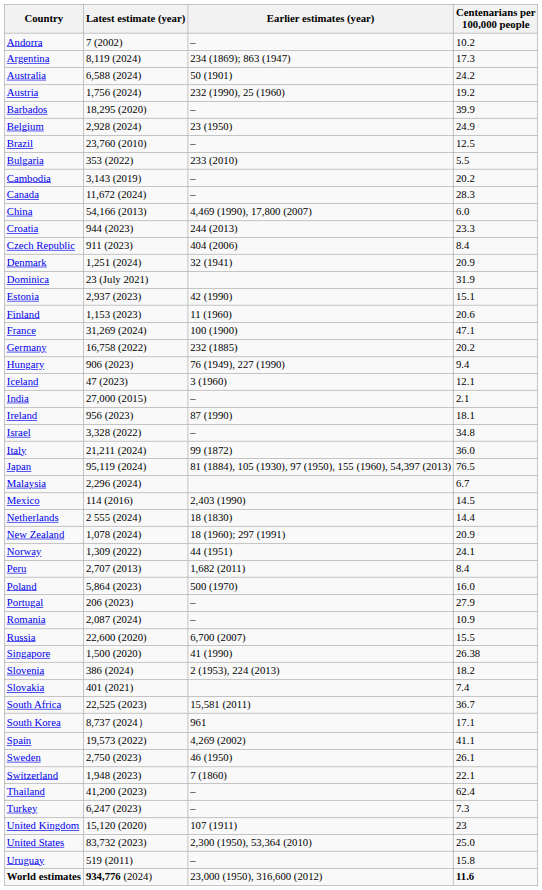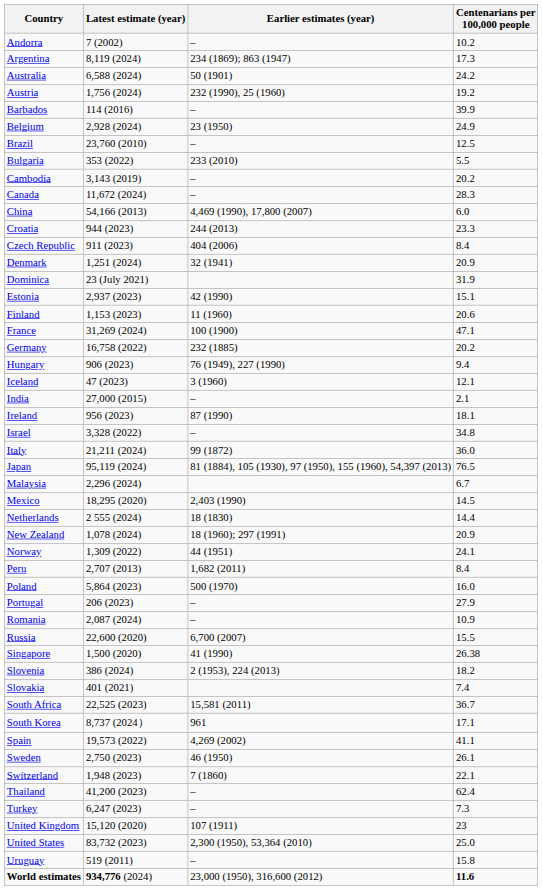 <table class="wikitable sortable">
 <tr>
 <th>Country</th>
 <th data-sort-type="number">Latest estimate (year)</th>
 <th data-sort-type="number">Earlier estimates (year)</th>
 <th data-sort-type="number">Centenarians per<br>100,000 people</th>
 </tr>
 <tr>
 <td><a href='#'>Andorra</a></td>
 <td>7 (2002)</td>
 <td>–</td>
 <td>10.2</td>
 </tr>
 <tr>
 <td><a href='#'>Argentina</a></td>
 <td>8,119 (2024)</td>
 <td>234 (1869); 863 (1947)</td>
 <td>17.3</td>
 </tr>
 <tr>
 <td><a href='#'>Australia</a></td>
 <td>6,588 (2024)</td>
 <td>50 (1901)</td>
 <td>24.2</td>
 </tr>
 <tr>
 <td><a href='#'>Austria</a></td>
 <td>1,756 (2024)</td>
 <td>232 (1990), 25 (1960)</td>
 <td>19.2</td>
 </tr>
 <tr>
 <td><a href='#'>Barbados</a></td>
-<td>18,295 (2020)</td>
+<td>114 (2016)</td>
 <td>–</td>
 <td>39.9</td>
 </tr>
 <tr>
 <td><a href='#'>Belgium</a></td>
 <td>2,928 (2024)</td>
 <td>23 (1950)</td>
 <td>24.9</td>
 </tr>
 <tr>
 <td><a href='#'>Brazil</a></td>
 <td>23,760 (2010)</td>
 <td>–</td>
 <td>12.5</td>
 </tr>
 <tr>
 <td><a href='#'>Bulgaria</a></td>
 <td>353 (2022)</td>
 <td>233 (2010)</td>
 <td>5.5</td>
 </tr>
 <tr>
 <td><a href='#'>Cambodia</a></td>
 <td>3,143 (2019)</td>
 <td>–</td>
 <td>20.2</td>
 </tr>
 <tr>
 <td><a href='#'>Canada</a></td>
 <td>11,672 (2024)</td>
 <td>–</td>
 <td>28.3</td>
 </tr>
 <tr>
 <td><a href='#'>China</a></td>
 <td>54,166 (2013)</td>
 <td>4,469 (1990), 17,800 (2007)</td>
 <td>6.0</td>
 </tr>
 <tr>
 <td><a href='#'>Croatia</a></td>
 <td>944 (2023)</td>
 <td>244 (2013)</td>
 <td>23.3</td>
 </tr>
 <tr>
 <td><a href='#'>Czech Republic</a></td>
 <td>911 (2023)</td>
 <td>404 (2006)</td>
 <td>8.4</td>
 </tr>
 <tr>
 <td><a href='#'>Denmark</a></td>
 <td>1,251 (2024)</td>
 <td>32 (1941)</td>
 <td>20.9</td>
 </tr>
 <tr>
 <td><a href='#'>Dominica</a></td>
 <td>23 (July 2021)</td>
 <td></td>
 <td>31.9</td>
 </tr>
 <tr>
 <td><a href='#'>Estonia</a></td>
 <td>2,937 (2023)</td>
 <td>42 (1990)</td>
 <td>15.1</td>
 </tr>
 <tr>
 <td><a href='#'>Finland</a></td>
 <td>1,153 (2023)</td>
 <td>11 (1960)</td>
 <td>20.6</td>
 </tr>
 <tr>
 <td><a href='#'>France</a></td>
 <td>31,269 (2024)</td>
 <td>100 (1900)</td>
 <td>47.1</td>
 </tr>
 <tr>
 <td><a href='#'>Germany</a></td>
 <td>16,758 (2022)</td>
 <td>232 (1885)</td>
 <td>20.2</td>
 </tr>
 <tr>
 <td><a href='#'>Hungary</a></td>
 <td>906 (2023)</td>
 <td>76 (1949), 227 (1990)</td>
 <td>9.4</td>
 </tr>
 <tr>
 <td><a href='#'>Iceland</a></td>
 <td>47 (2023)</td>
 <td>3 (1960)</td>
 <td>12.1</td>
 </tr>
 <tr>
 <td><a href='#'>India</a></td>
 <td>27,000 (2015)</td>
 <td>–</td>
 <td>2.1</td>
 </tr>
 <tr>
 <td><a href='#'>Ireland</a></td>
 <td>956 (2023)</td>
 <td>87 (1990)</td>
 <td>18.1</td>
 </tr>
 <tr>
 <td><a href='#'>Israel</a></td>
 <td>3,328 (2022)</td>
 <td>–</td>
 <td>34.8</td>
 </tr>
 <tr>
 <td><a href='#'>Italy</a></td>
 <td>21,211 (2024)</td>
 <td>99 (1872)</td>
 <td>36.0</td>
 </tr>
 <tr>
 <td><a href='#'>Japan</a></td>
 <td>95,119 (2024)</td>
 <td>81 (1884), 105 (1930), 97 (1950), 155 (1960), 54,397 (2013)</td>
 <td>76.5</td>
 </tr>
 <tr>
 <td><a href='#'>Malaysia</a></td>
 <td>2,296 (2024)</td>
 <td></td>
 <td>6.7</td>
 </tr>
 <tr>
 <td><a href='#'>Mexico</a></td>
-<td>114 (2016)</td>
+<td>18,295 (2020)</td>
 <td>2,403 (1990)</td>
 <td>14.5</td>
 </tr>
 <tr>
 <td><a href='#'>Netherlands</a></td>
 <td>2 555 (2024)</td>
 <td>18 (1830)</td>
 <td>14.4</td>
 </tr>
 <tr>
 <td><a href='#'>New Zealand</a></td>
 <td>1,078 (2024)</td>
 <td>18 (1960); 297 (1991)</td>
 <td>20.9</td>
 </tr>
 <tr>
 <td><a href='#'>Norway</a></td>
 <td>1,309 (2022)</td>
 <td>44 (1951)</td>
 <td>24.1</td>
 </tr>
 <tr>
 <td><a href='#'>Peru</a></td>
 <td>2,707 (2013)</td>
 <td>1,682 (2011)</td>
 <td>8.4</td>
 </tr>
 <tr>
 <td><a href='#'>Poland</a></td>
 <td>5,864 (2023)</td>
 <td>500 (1970)</td>
 <td>16.0</td>
 </tr>
 <tr>
 <td><a href='#'>Portugal</a></td>
 <td>206 (2023)</td>
 <td>–</td>
 <td>27.9</td>
 </tr>
 <tr>
 <td><a href='#'>Romania</a></td>
 <td>2,087 (2024)</td>
 <td>–</td>
 <td>10.9</td>
 </tr>
 <tr>
 <td><a href='#'>Russia</a></td>
 <td>22,600 (2020)</td>
 <td>6,700 (2007)</td>
 <td>15.5</td>
 </tr>
 <tr>
 <td><a href='#'>Singapore</a></td>
 <td>1,500 (2020)</td>
 <td>41 (1990)</td>
 <td>26.38</td>
 </tr>
 <tr>
 <td><a href='#'>Slovenia</a></td>
 <td>386 (2024)</td>
 <td>2 (1953), 224 (2013)</td>
 <td>18.2</td>
 </tr>
 <tr>
 <td><a href='#'>Slovakia</a></td>
 <td>401 (2021)</td>
 <td></td>
 <td>7.4</td>
 </tr>
 <tr>
 <td><a href='#'>South Africa</a></td>
 <td>22,525 (2023)</td>
 <td>15,581 (2011)</td>
 <td>36.7</td>
 </tr>
 <tr>
 <td><a href='#'>South Korea</a></td>
 <td>8,737 (2024）</td>
 <td>961</td>
 <td>17.1</td>
 </tr>
 <tr>
 <td><a href='#'>Spain</a></td>
 <td>19,573 (2022)</td>
 <td>4,269 (2002)</td>
 <td>41.1</td>
 </tr>
 <tr>
 <td><a href='#'>Sweden</a></td>
 <td>2,750 (2023)</td>
 <td>46 (1950)</td>
 <td>26.1</td>
 </tr>
 <tr>
 <td><a href='#'>Switzerland</a></td>
 <td>1,948 (2023)</td>
 <td>7 (1860)</td>
 <td>22.1</td>
 </tr>
 <tr>
 <td><a href='#'>Thailand</a></td>
 <td>41,200 (2023)</td>
 <td>–</td>
 <td>62.4</td>
 </tr>
 <tr>
 <td><a href='#'>Turkey</a></td>
 <td>6,247 (2023)</td>
 <td>–</td>
 <td>7.3</td>
 </tr>
 <tr>
 <td><a href='#'>United Kingdom</a></td>
 <td>15,120 (2020)</td>
 <td>107 (1911)</td>
 <td>23</td>
 </tr>
 <tr>
 <td><a href='#'>United States</a></td>
 <td>83,732 (2023)</td>
 <td> 2,300 (1950), 53,364 (2010)</td>
 <td>25.0</td>
 </tr>
 <tr>
 <td><a href='#'>Uruguay</a></td>
 <td>519 (2011)</td>
 <td>–</td>
 <td>15.8</td>
 </tr>
 <tr class="sortbottom">
 <td><strong>World estimates</strong></td>
 <td><strong>934,776</strong> (2024)</td>
 <td> 23,000 (1950), 316,600 (2012)</td>
 <td><strong>11.6</strong></td>
 </tr>
 </table>
